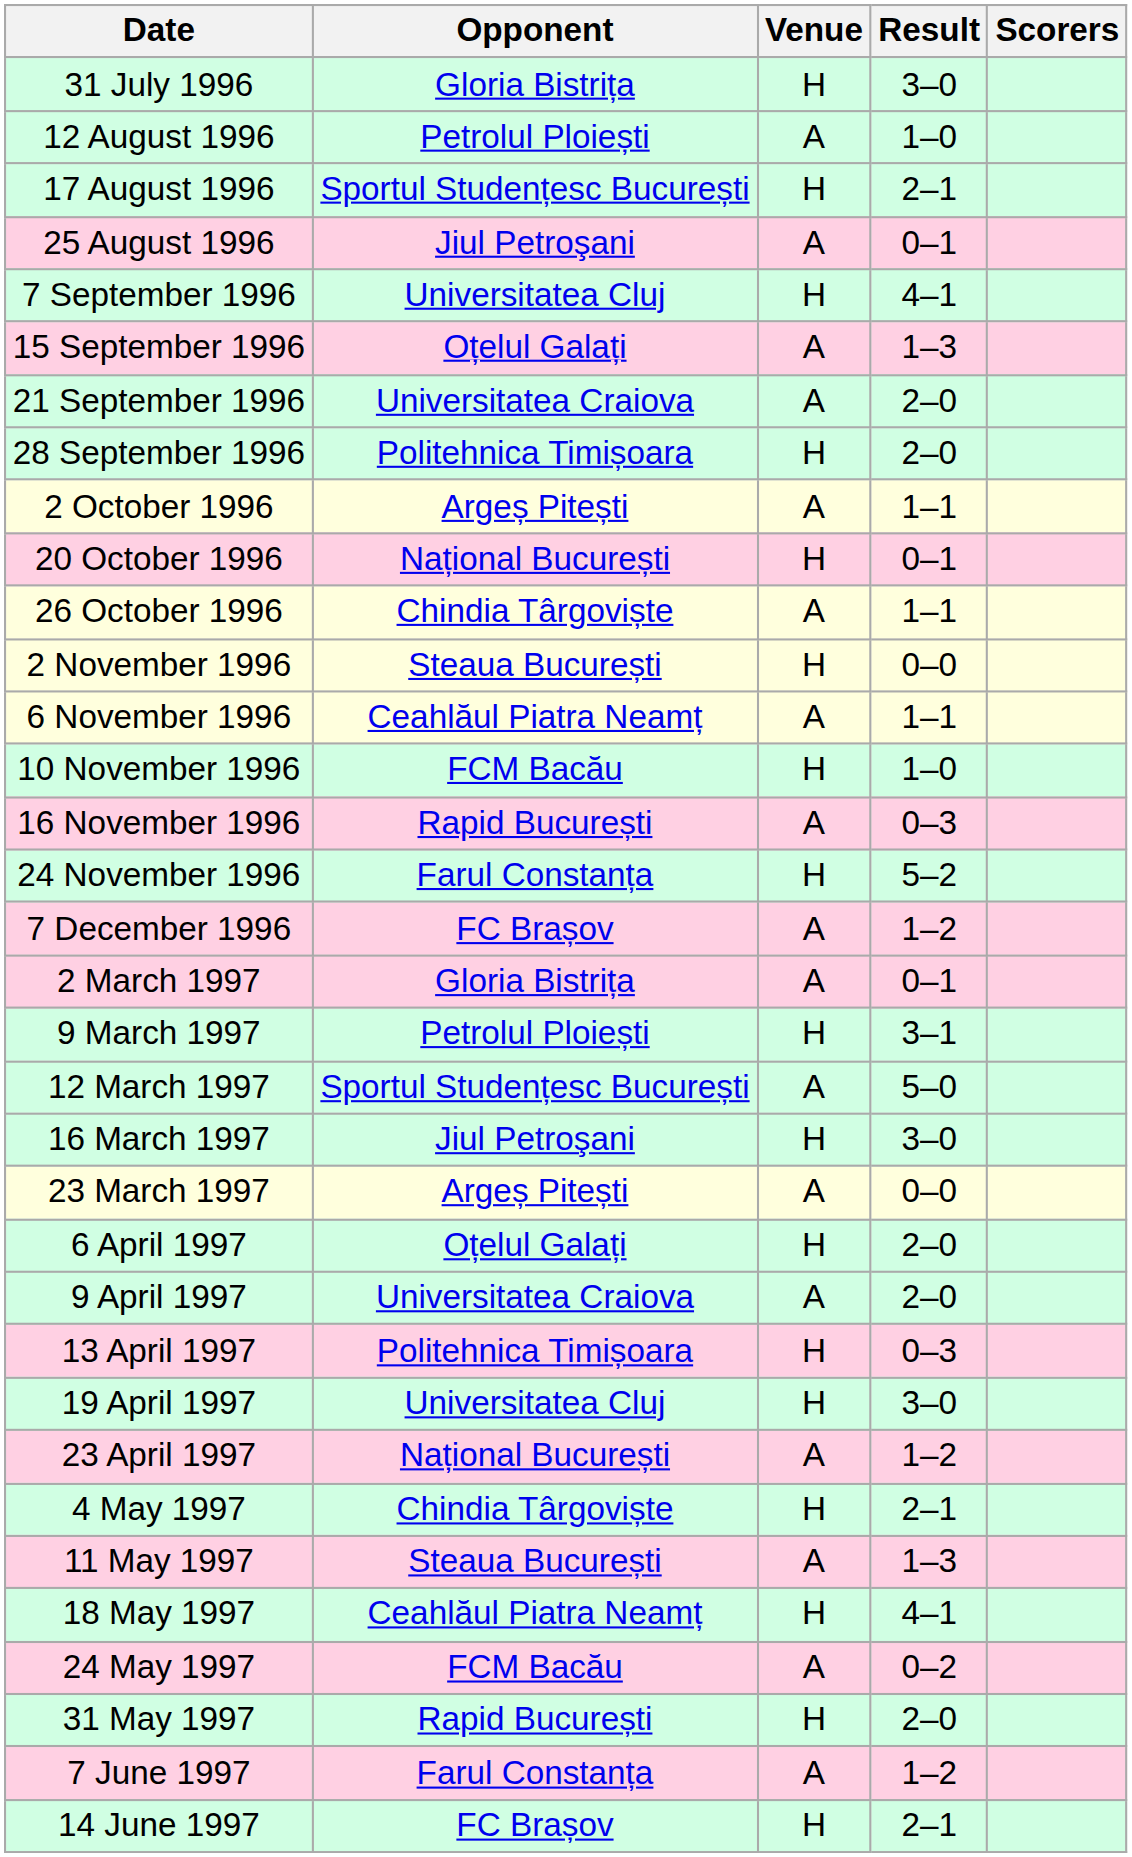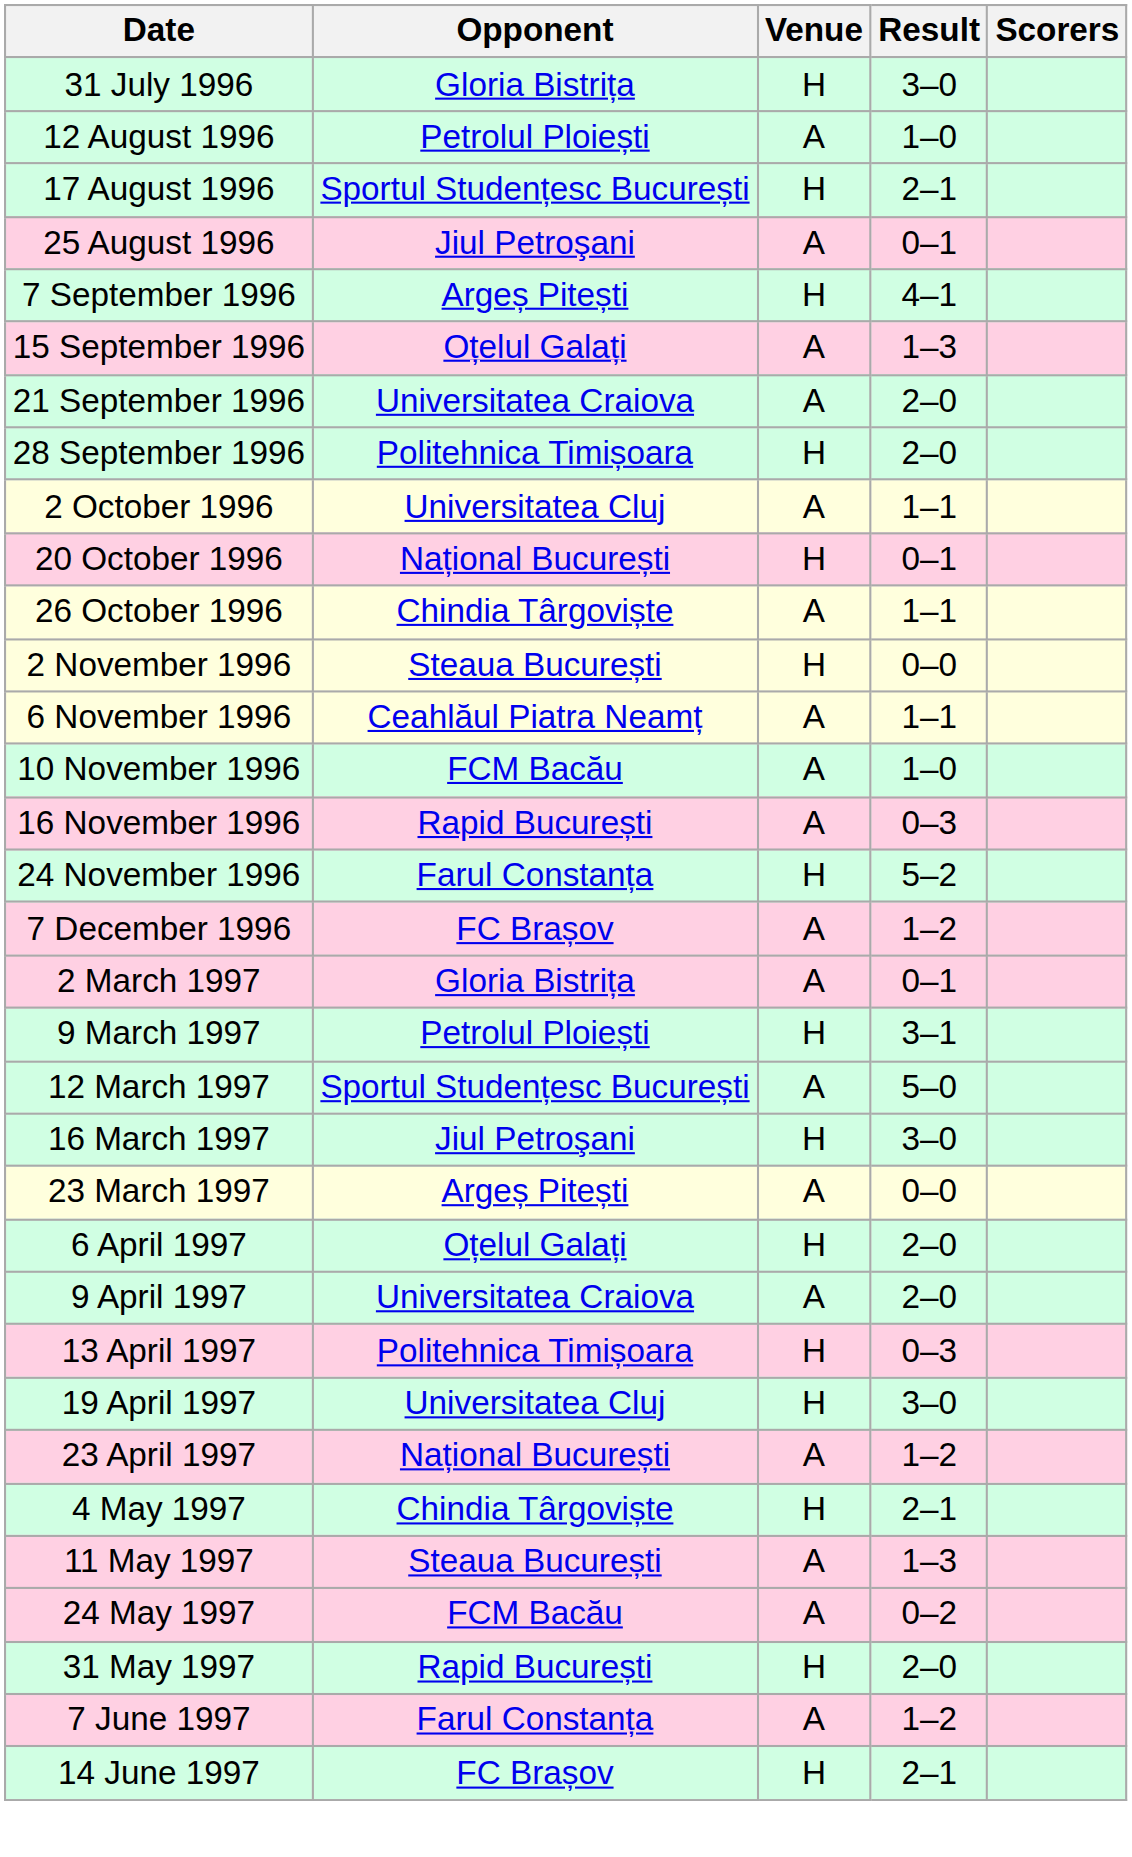 <table class="wikitable sortable" style="font-size:100%; text-align:center">
 <tr>
 <th>Date</th>
 <th>Opponent</th>
 <th>Venue</th>
 <th>Result</th>
 <th>Scorers</th>
 </tr>
 <tr style="background-color: #d0ffe3;">
 <td>31 July 1996</td>
 <td><a href='#'>Gloria Bistrița</a></td>
 <td>H</td>
 <td>3–0</td>
 <td></td>
 </tr>
 <tr style="background-color: #d0ffe3;">
 <td>12 August 1996</td>
 <td><a href='#'>Petrolul Ploiești</a></td>
 <td>A</td>
 <td>1–0</td>
 <td></td>
 </tr>
 <tr style="background-color: #d0ffe3;">
 <td>17 August 1996</td>
 <td><a href='#'>Sportul Studențesc București</a></td>
 <td>H</td>
 <td>2–1</td>
 <td></td>
 </tr>
 <tr style="background-color: #ffd0e3;">
 <td>25 August 1996</td>
 <td><a href='#'>Jiul Petroşani</a></td>
 <td>A</td>
 <td>0–1</td>
 <td></td>
 </tr>
 <tr style="background-color: #d0ffe3;">
 <td>7 September 1996</td>
-<td><a href='#'>Universitatea Cluj</a></td>
+<td><a href='#'>Argeș Pitești</a></td>
 <td>H</td>
 <td>4–1</td>
 <td></td>
 </tr>
 <tr style="background-color: #ffd0e3;">
 <td>15 September 1996</td>
 <td><a href='#'>Oțelul Galați</a></td>
 <td>A</td>
 <td>1–3</td>
 <td></td>
 </tr>
 <tr style="background-color: #d0ffe3;">
 <td>21 September 1996</td>
 <td><a href='#'>Universitatea Craiova</a></td>
 <td>A</td>
 <td>2–0</td>
 <td></td>
 </tr>
 <tr style="background-color: #d0ffe3;">
 <td>28 September 1996</td>
 <td><a href='#'>Politehnica Timișoara</a></td>
 <td>H</td>
 <td>2–0</td>
 <td></td>
 </tr>
 <tr style="background-color: #ffffdd;">
 <td>2 October 1996</td>
-<td><a href='#'>Argeș Pitești</a></td>
+<td><a href='#'>Universitatea Cluj</a></td>
 <td>A</td>
 <td>1–1</td>
 <td></td>
 </tr>
 <tr style="background-color: #ffd0e3;">
 <td>20 October 1996</td>
 <td><a href='#'>Național București</a></td>
 <td>H</td>
 <td>0–1</td>
 <td></td>
 </tr>
 <tr style="background-color: #ffffdd;">
 <td>26 October 1996</td>
 <td><a href='#'>Chindia Târgoviște</a></td>
 <td>A</td>
 <td>1–1</td>
 <td></td>
 </tr>
 <tr style="background-color: #ffffdd;">
 <td>2 November 1996</td>
 <td><a href='#'>Steaua București</a></td>
 <td>H</td>
 <td>0–0</td>
 <td></td>
 </tr>
 <tr style="background-color: #ffffdd;">
 <td>6 November 1996</td>
 <td><a href='#'>Ceahlăul Piatra Neamț</a></td>
 <td>A</td>
 <td>1–1</td>
 <td></td>
 </tr>
 <tr style="background-color: #d0ffe3;">
 <td>10 November 1996</td>
 <td><a href='#'>FCM Bacău</a></td>
-<td>H</td>
+<td>A</td>
 <td>1–0</td>
 <td></td>
 </tr>
 <tr style="background-color: #ffd0e3;">
 <td>16 November 1996</td>
 <td><a href='#'>Rapid București</a></td>
 <td>A</td>
 <td>0–3</td>
 <td></td>
 </tr>
 <tr style="background-color: #d0ffe3;">
 <td>24 November 1996</td>
 <td><a href='#'>Farul Constanța</a></td>
 <td>H</td>
 <td>5–2</td>
 <td></td>
 </tr>
 <tr style="background-color: #ffd0e3;">
 <td>7 December 1996</td>
 <td><a href='#'>FC Brașov</a></td>
 <td>A</td>
 <td>1–2</td>
 <td></td>
 </tr>
 <tr style="background-color: #ffd0e3;">
 <td>2 March 1997</td>
 <td><a href='#'>Gloria Bistrița</a></td>
 <td>A</td>
 <td>0–1</td>
 <td></td>
 </tr>
 <tr style="background-color: #d0ffe3;">
 <td>9 March 1997</td>
 <td><a href='#'>Petrolul Ploiești</a></td>
 <td>H</td>
 <td>3–1</td>
 <td></td>
 </tr>
 <tr style="background-color: #d0ffe3;">
 <td>12 March 1997</td>
 <td><a href='#'>Sportul Studențesc București</a></td>
 <td>A</td>
 <td>5–0</td>
 <td></td>
 </tr>
 <tr style="background-color: #d0ffe3;">
 <td>16 March 1997</td>
 <td><a href='#'>Jiul Petroşani</a></td>
 <td>H</td>
 <td>3–0</td>
 <td></td>
 </tr>
 <tr style="background-color: #ffffdd;">
 <td>23 March 1997</td>
 <td><a href='#'>Argeș Pitești</a></td>
 <td>A</td>
 <td>0–0</td>
 <td></td>
 </tr>
 <tr style="background-color: #d0ffe3;">
 <td>6 April 1997</td>
 <td><a href='#'>Oțelul Galați</a></td>
 <td>H</td>
 <td>2–0</td>
 <td></td>
 </tr>
 <tr style="background-color: #d0ffe3;">
 <td>9 April 1997</td>
 <td><a href='#'>Universitatea Craiova</a></td>
 <td>A</td>
 <td>2–0</td>
 <td></td>
 </tr>
 <tr style="background-color: #ffd0e3;">
 <td>13 April 1997</td>
 <td><a href='#'>Politehnica Timișoara</a></td>
 <td>H</td>
 <td>0–3</td>
 <td></td>
 </tr>
 <tr style="background-color: #d0ffe3;">
 <td>19 April 1997</td>
 <td><a href='#'>Universitatea Cluj</a></td>
 <td>H</td>
 <td>3–0</td>
 <td></td>
 </tr>
 <tr style="background-color: #ffd0e3;">
 <td>23 April 1997</td>
 <td><a href='#'>Național București</a></td>
 <td>A</td>
 <td>1–2</td>
 <td></td>
 </tr>
 <tr style="background-color: #d0ffe3;">
 <td>4 May 1997</td>
 <td><a href='#'>Chindia Târgoviște</a></td>
 <td>H</td>
 <td>2–1</td>
 <td></td>
 </tr>
 <tr style="background-color: #ffd0e3;">
 <td>11 May 1997</td>
 <td><a href='#'>Steaua București</a></td>
 <td>A</td>
 <td>1–3</td>
 <td></td>
 </tr>
-<tr style="background-color: #d0ffe3;">
-<td>18 May 1997</td>
-<td><a href='#'>Ceahlăul Piatra Neamț</a></td>
-<td>H</td>
-<td>4–1</td>
-<td></td>
-</tr>
 <tr style="background-color: #ffd0e3;">
 <td>24 May 1997</td>
 <td><a href='#'>FCM Bacău</a></td>
 <td>A</td>
 <td>0–2</td>
 <td></td>
 </tr>
 <tr style="background-color: #d0ffe3;">
 <td>31 May 1997</td>
 <td><a href='#'>Rapid București</a></td>
 <td>H</td>
 <td>2–0</td>
 <td></td>
 </tr>
 <tr style="background-color: #ffd0e3;">
 <td>7 June 1997</td>
 <td><a href='#'>Farul Constanța</a></td>
 <td>A</td>
 <td>1–2</td>
 <td></td>
 </tr>
 <tr style="background-color: #d0ffe3;">
 <td>14 June 1997</td>
 <td><a href='#'>FC Brașov</a></td>
 <td>H</td>
 <td>2–1</td>
 <td></td>
 </tr>
 </table>
